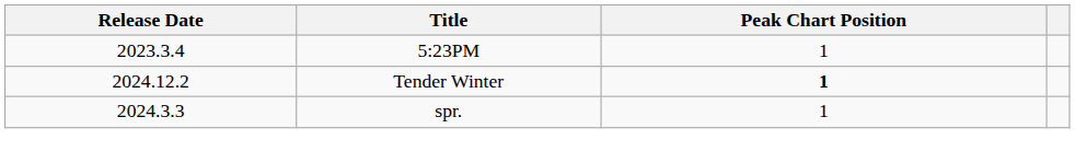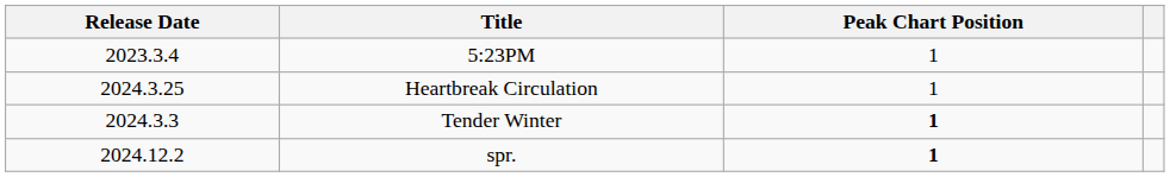 <table class="wikitable" width="70%" style="text-align:center">
 <tr>
 <th>Release Date</th>
 <th>Title</th>
 <th>Peak Chart Position</th>
 <th></th>
 </tr>
 <tr>
 <td>2023.3.4</td>
 <td>5:23PM</td>
 <td>1</td>
 <td></td>
 </tr>
 <tr>
-<td>2024.12.2</td>
+<td>2024.3.25</td>
+<td>Heartbreak Circulation</td>
+<td>1</td>
+<td></td>
+</tr>
+<tr>
+<td>2024.3.3</td>
 <td>Tender Winter</td>
 <td><strong>1</strong></td>
 <td></td>
 </tr>
 <tr>
-<td>2024.3.3</td>
+<td>2024.12.2</td>
 <td>spr.</td>
-<td>1</td>
+<td><strong>1</strong></td>
 <td></td>
 </tr>
 </table>
